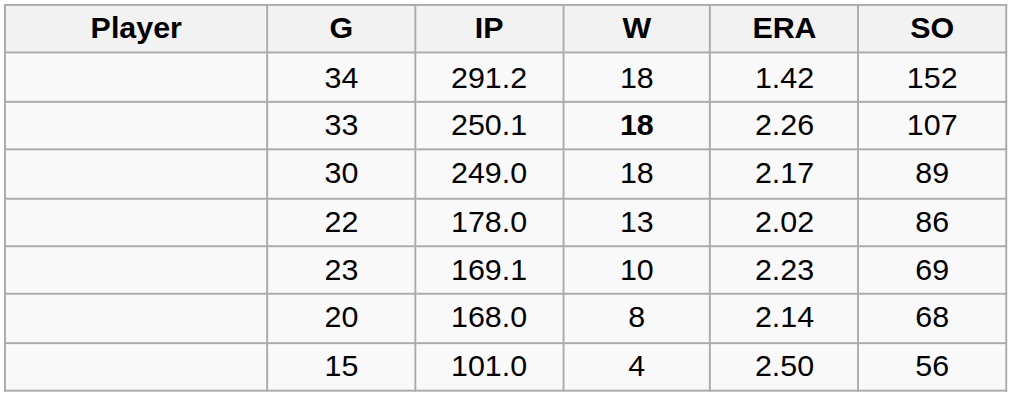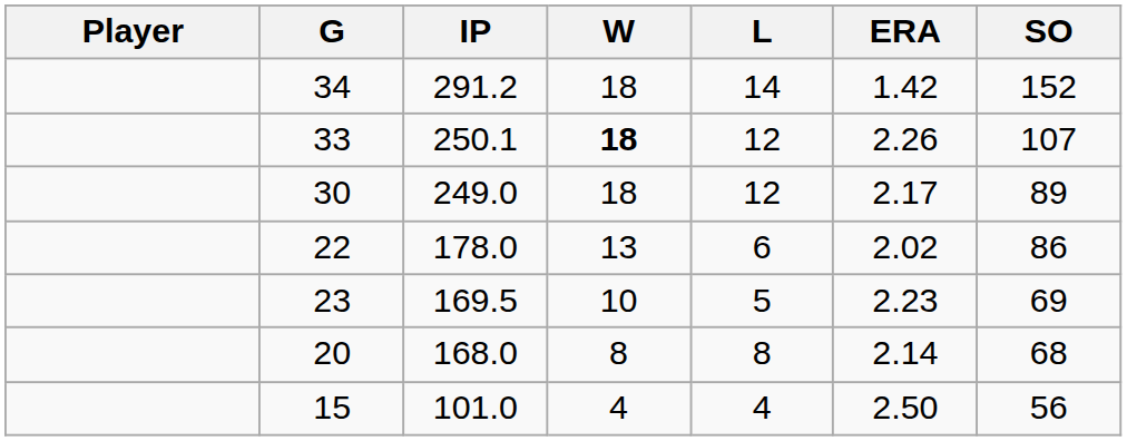 <table class="wikitable sortable">
 <tr>
 <th bgcolor="#DDDDFF" width="16%">Player</th>
 <th bgcolor="#DDDDFF" width="9%">G</th>
 <th bgcolor="#DDDDFF" width="9%">IP</th>
 <th bgcolor="#DDDDFF" width="9%">W</th>
+<th bgcolor="#DDDDFF" width="9%">L</th>
 <th bgcolor="#DDDDFF" width="9%">ERA</th>
 <th bgcolor="#DDDDFF" width="9%">SO</th>
 </tr>
 <tr align="center">
 <td></td>
 <td>34</td>
 <td>291.2</td>
 <td>18</td>
+<td>14</td>
 <td>1.42</td>
 <td>152</td>
 </tr>
 <tr align="center">
 <td></td>
 <td>33</td>
 <td>250.1</td>
 <td><strong>18</strong></td>
+<td>12</td>
 <td>2.26</td>
 <td>107</td>
 </tr>
 <tr align="center">
 <td></td>
 <td>30</td>
 <td>249.0</td>
 <td>18</td>
+<td>12</td>
 <td>2.17</td>
 <td>89</td>
 </tr>
 <tr align="center">
 <td></td>
 <td>22</td>
 <td>178.0</td>
 <td>13</td>
+<td>6</td>
 <td>2.02</td>
 <td>86</td>
 </tr>
 <tr align="center">
 <td></td>
 <td>23</td>
-<td>169.1</td>
+<td>169.5</td>
 <td>10</td>
+<td>5</td>
 <td>2.23</td>
 <td>69</td>
 </tr>
 <tr align="center">
 <td></td>
 <td>20</td>
 <td>168.0</td>
+<td>8</td>
 <td>8</td>
 <td>2.14</td>
 <td>68</td>
 </tr>
 <tr align="center">
 <td></td>
 <td>15</td>
 <td>101.0</td>
 <td>4</td>
+<td>4</td>
 <td>2.50</td>
 <td>56</td>
 </tr>
 </table>
